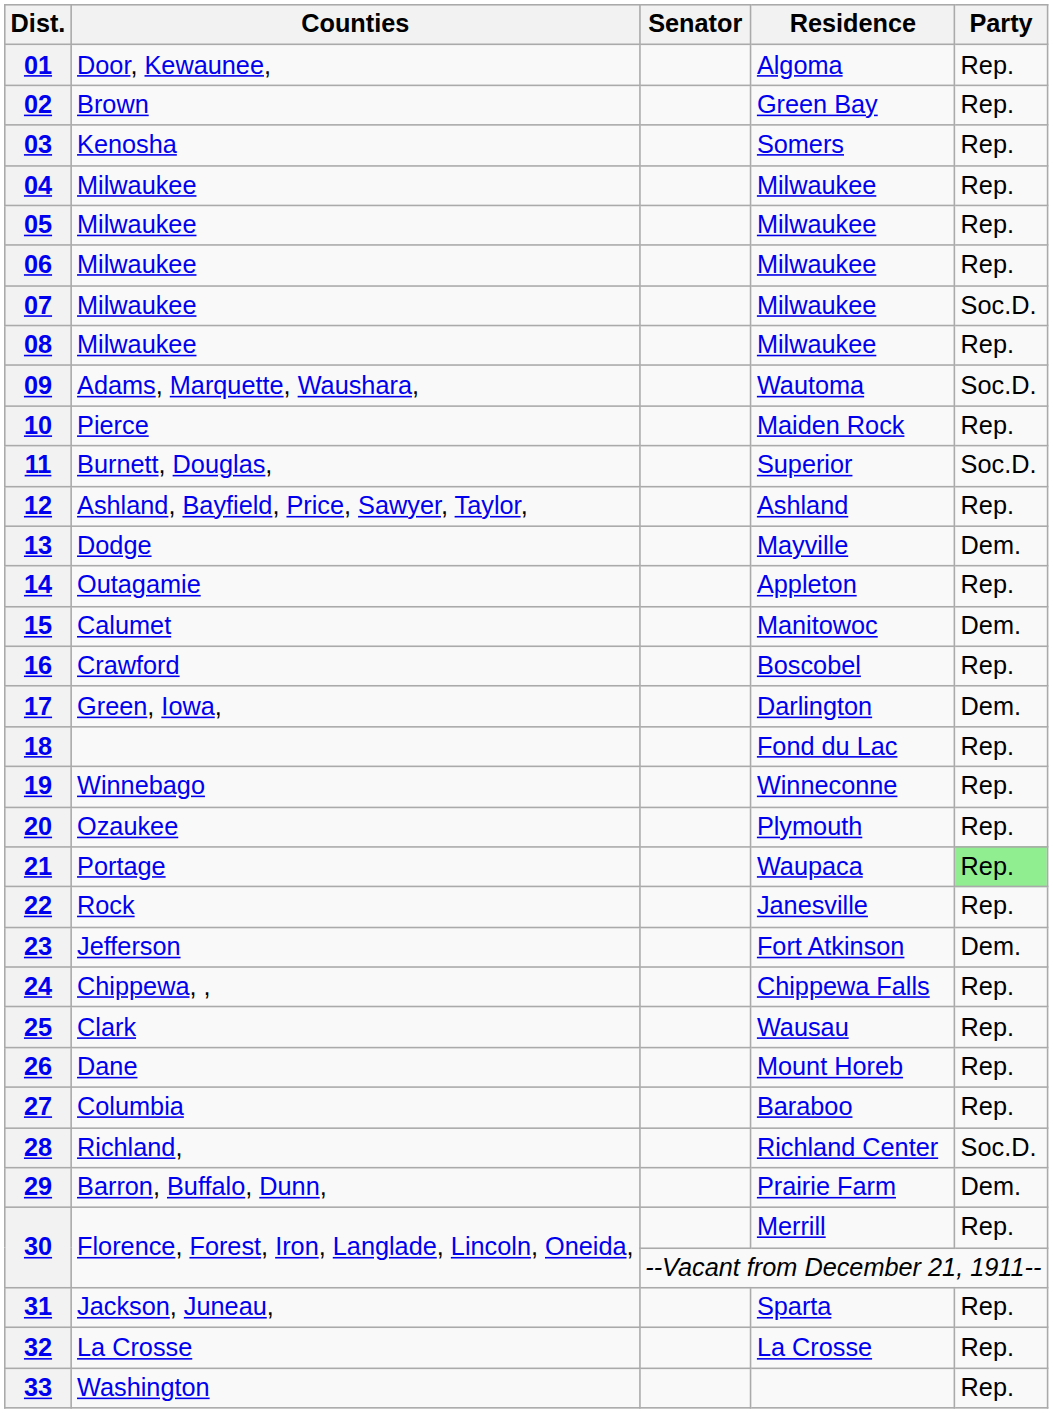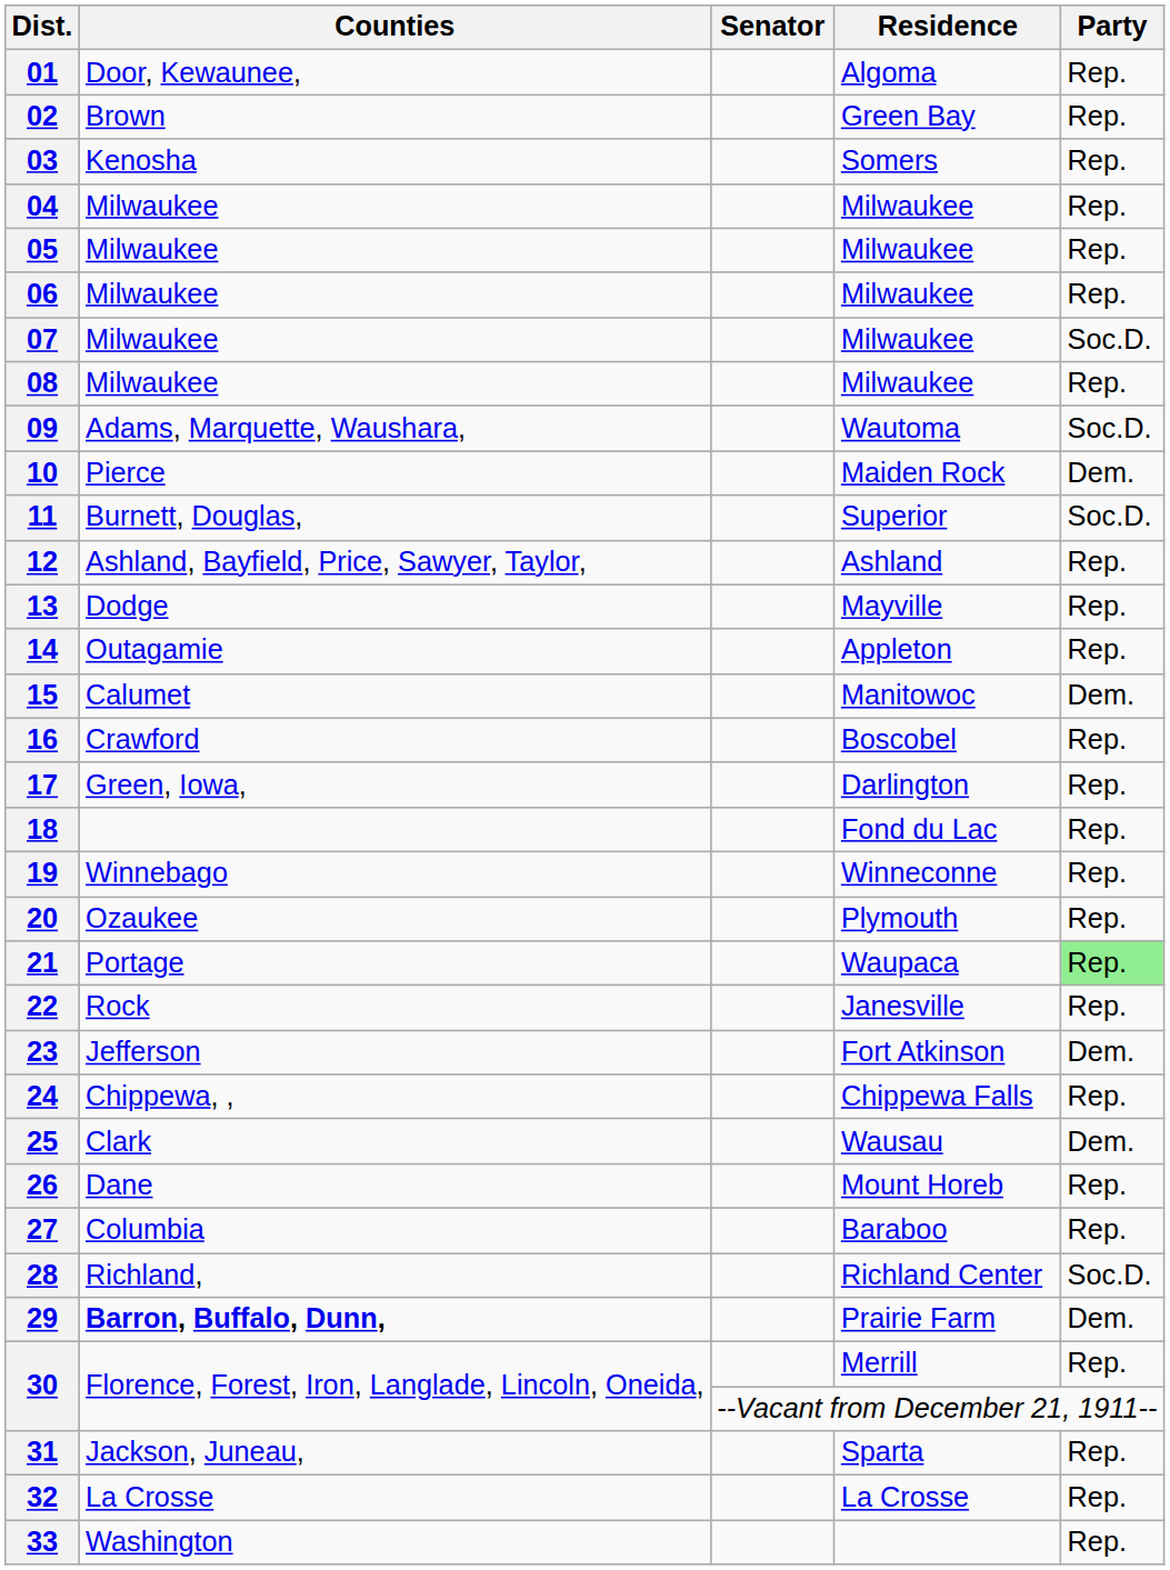 <table class="wikitable sortable">
 <tr>
 <th>Dist.</th>
 <th>Counties</th>
 <th>Senator</th>
 <th>Residence</th>
 <th>Party</th>
 </tr>
 <tr>
 <th><a href='#'>01</a></th>
 <td><a href='#'>Door</a>, <a href='#'>Kewaunee</a>, </td>
 <td></td>
 <td><a href='#'>Algoma</a></td>
 <td>Rep.</td>
 </tr>
 <tr>
 <th><a href='#'>02</a></th>
 <td><a href='#'>Brown</a> </td>
 <td></td>
 <td><a href='#'>Green Bay</a></td>
 <td>Rep.</td>
 </tr>
 <tr>
 <th><a href='#'>03</a></th>
 <td><a href='#'>Kenosha</a> </td>
 <td></td>
 <td><a href='#'>Somers</a></td>
 <td>Rep.</td>
 </tr>
 <tr>
 <th><a href='#'>04</a></th>
 <td><a href='#'>Milwaukee</a> </td>
 <td></td>
 <td><a href='#'>Milwaukee</a></td>
 <td>Rep.</td>
 </tr>
 <tr>
 <th><a href='#'>05</a></th>
 <td><a href='#'>Milwaukee</a> </td>
 <td></td>
 <td><a href='#'>Milwaukee</a></td>
 <td>Rep.</td>
 </tr>
 <tr>
 <th><a href='#'>06</a></th>
 <td><a href='#'>Milwaukee</a> </td>
 <td></td>
 <td><a href='#'>Milwaukee</a></td>
 <td>Rep.</td>
 </tr>
 <tr>
 <th><a href='#'>07</a></th>
 <td><a href='#'>Milwaukee</a> </td>
 <td></td>
 <td><a href='#'>Milwaukee</a></td>
 <td>Soc.D.</td>
 </tr>
 <tr>
 <th><a href='#'>08</a></th>
 <td><a href='#'>Milwaukee</a> </td>
 <td></td>
 <td><a href='#'>Milwaukee</a></td>
 <td>Rep.</td>
 </tr>
 <tr>
 <th><a href='#'>09</a></th>
 <td><a href='#'>Adams</a>, <a href='#'>Marquette</a>, <a href='#'>Waushara</a>, </td>
 <td></td>
 <td><a href='#'>Wautoma</a></td>
 <td>Soc.D.</td>
 </tr>
 <tr>
 <th><a href='#'>10</a></th>
 <td><a href='#'>Pierce</a> </td>
 <td></td>
 <td><a href='#'>Maiden Rock</a></td>
-<td>Rep.</td>
+<td>Dem.</td>
 </tr>
 <tr>
 <th><a href='#'>11</a></th>
 <td><a href='#'>Burnett</a>, <a href='#'>Douglas</a>, </td>
 <td></td>
 <td><a href='#'>Superior</a></td>
 <td>Soc.D.</td>
 </tr>
 <tr>
 <th><a href='#'>12</a></th>
 <td><a href='#'>Ashland</a>, <a href='#'>Bayfield</a>, <a href='#'>Price</a>, <a href='#'>Sawyer</a>, <a href='#'>Taylor</a>, </td>
 <td></td>
 <td><a href='#'>Ashland</a></td>
 <td>Rep.</td>
 </tr>
 <tr>
 <th><a href='#'>13</a></th>
 <td><a href='#'>Dodge</a></td>
 <td></td>
 <td><a href='#'>Mayville</a></td>
-<td>Dem.</td>
+<td>Rep.</td>
 </tr>
 <tr>
 <th><a href='#'>14</a></th>
 <td><a href='#'>Outagamie</a> </td>
 <td></td>
 <td><a href='#'>Appleton</a></td>
 <td>Rep.</td>
 </tr>
 <tr>
 <th><a href='#'>15</a></th>
 <td><a href='#'>Calumet</a> </td>
 <td></td>
 <td><a href='#'>Manitowoc</a></td>
 <td>Dem.</td>
 </tr>
 <tr>
 <th><a href='#'>16</a></th>
 <td><a href='#'>Crawford</a> </td>
 <td></td>
 <td><a href='#'>Boscobel</a></td>
 <td>Rep.</td>
 </tr>
 <tr>
 <th><a href='#'>17</a></th>
 <td><a href='#'>Green</a>, <a href='#'>Iowa</a>, </td>
 <td></td>
 <td><a href='#'>Darlington</a></td>
-<td>Dem.</td>
+<td>Rep.</td>
 </tr>
 <tr>
 <th><a href='#'>18</a></th>
 <td> </td>
 <td></td>
 <td><a href='#'>Fond du Lac</a></td>
 <td>Rep.</td>
 </tr>
 <tr>
 <th><a href='#'>19</a></th>
 <td><a href='#'>Winnebago</a></td>
 <td></td>
 <td><a href='#'>Winneconne</a></td>
 <td>Rep.</td>
 </tr>
 <tr>
 <th><a href='#'>20</a></th>
 <td><a href='#'>Ozaukee</a> </td>
 <td></td>
 <td><a href='#'>Plymouth</a></td>
 <td>Rep.</td>
 </tr>
 <tr>
 <th><a href='#'>21</a></th>
 <td><a href='#'>Portage</a> </td>
 <td></td>
 <td><a href='#'>Waupaca</a></td>
 <td style="background: lightgreen;">Rep.</td>
 </tr>
 <tr>
 <th><a href='#'>22</a></th>
 <td><a href='#'>Rock</a></td>
 <td></td>
 <td><a href='#'>Janesville</a></td>
 <td>Rep.</td>
 </tr>
 <tr>
 <th><a href='#'>23</a></th>
 <td><a href='#'>Jefferson</a> </td>
 <td></td>
 <td><a href='#'>Fort Atkinson</a></td>
 <td>Dem.</td>
 </tr>
 <tr>
 <th><a href='#'>24</a></th>
 <td><a href='#'>Chippewa</a>, , </td>
 <td></td>
 <td><a href='#'>Chippewa Falls</a></td>
 <td>Rep.</td>
 </tr>
 <tr>
 <th><a href='#'>25</a></th>
 <td><a href='#'>Clark</a> </td>
 <td></td>
 <td><a href='#'>Wausau</a></td>
-<td>Rep.</td>
+<td>Dem.</td>
 </tr>
 <tr>
 <th><a href='#'>26</a></th>
 <td><a href='#'>Dane</a></td>
 <td></td>
 <td><a href='#'>Mount Horeb</a></td>
 <td>Rep.</td>
 </tr>
 <tr>
 <th><a href='#'>27</a></th>
 <td><a href='#'>Columbia</a> </td>
 <td></td>
 <td><a href='#'>Baraboo</a></td>
 <td>Rep.</td>
 </tr>
 <tr>
 <th><a href='#'>28</a></th>
 <td><a href='#'>Richland</a>, </td>
 <td></td>
 <td><a href='#'>Richland Center</a></td>
 <td>Soc.D.</td>
 </tr>
 <tr>
 <th><a href='#'>29</a></th>
-<td><a href='#'>Barron</a>, <a href='#'>Buffalo</a>, <a href='#'>Dunn</a>, </td>
+<td><strong><a href='#'>Barron</a>, <a href='#'>Buffalo</a>, <a href='#'>Dunn</a>, </strong></td>
 <td></td>
 <td><a href='#'>Prairie Farm</a></td>
 <td>Dem.</td>
 </tr>
 <tr>
 <th rowspan="2"><a href='#'>30</a></th>
 <td rowspan="2"><a href='#'>Florence</a>, <a href='#'>Forest</a>, <a href='#'>Iron</a>, <a href='#'>Langlade</a>, <a href='#'>Lincoln</a>, <a href='#'>Oneida</a>, </td>
 <td> </td>
 <td><a href='#'>Merrill</a></td>
 <td>Rep.</td>
 </tr>
 <tr>
 <td colspan="3"><em>--Vacant from December 21, 1911--</em></td>
 </tr>
 <tr>
 <th><a href='#'>31</a></th>
 <td><a href='#'>Jackson</a>, <a href='#'>Juneau</a>, </td>
 <td></td>
 <td><a href='#'>Sparta</a></td>
 <td>Rep.</td>
 </tr>
 <tr>
 <th><a href='#'>32</a></th>
 <td><a href='#'>La Crosse</a> </td>
 <td></td>
 <td><a href='#'>La Crosse</a></td>
 <td>Rep.</td>
 </tr>
 <tr>
 <th><a href='#'>33</a></th>
 <td><a href='#'>Washington</a> </td>
 <td></td>
 <td></td>
 <td>Rep.</td>
 </tr>
 </table>
